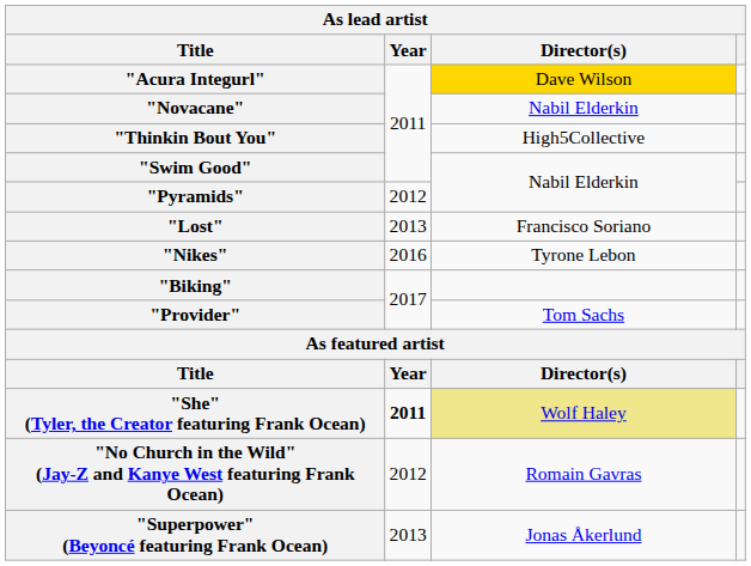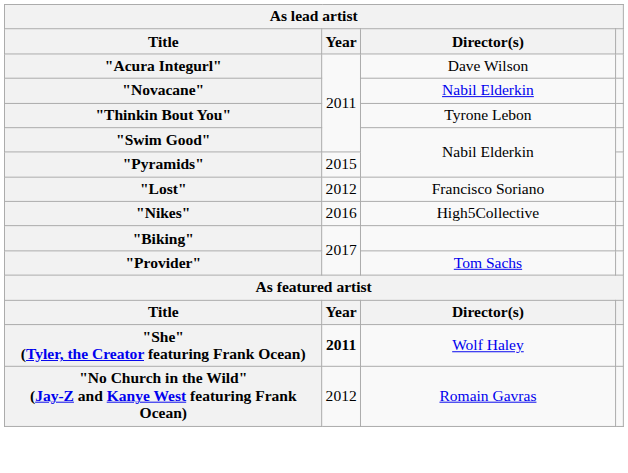 <table class="wikitable plainrowheaders" style="text-align:center;">
 <tr>
 <th scope="col" colspan="4">As lead artist</th>
 </tr>
 <tr>
 <th scope="col" style="width:20em;">Title</th>
 <th scope="col">Year</th>
 <th scope="col" style="width:12em;">Director(s)</th>
 <th scope="col"></th>
 </tr>
 <tr>
 <th scope="row">"Acura Integurl"</th>
 <td rowspan="4">2011</td>
-<td style="background: gold;">Dave Wilson</td>
+<td>Dave Wilson</td>
 <td></td>
 </tr>
 <tr>
 <th scope="row">"Novacane"</th>
 <td><a href='#'>Nabil Elderkin</a></td>
 <td></td>
 </tr>
 <tr>
 <th scope="row">"Thinkin Bout You"</th>
-<td>High5Collective</td>
+<td>Tyrone Lebon</td>
 <td></td>
 </tr>
 <tr>
 <th scope="row">"Swim Good"</th>
 <td rowspan="2">Nabil Elderkin</td>
 <td></td>
 </tr>
 <tr>
 <th scope="row">"Pyramids"</th>
-<td>2012</td>
+<td>2015</td>
 <td></td>
 </tr>
 <tr>
 <th scope="row">"Lost"</th>
-<td>2013</td>
+<td>2012</td>
 <td>Francisco Soriano</td>
 <td></td>
 </tr>
 <tr>
 <th scope="row">"Nikes"</th>
 <td>2016</td>
-<td>Tyrone Lebon</td>
+<td>High5Collective</td>
 <td></td>
 </tr>
 <tr>
 <th scope="row">"Biking"</th>
 <td rowspan="2">2017</td>
 <td></td>
 <td></td>
 </tr>
 <tr>
 <th scope="row">"Provider"</th>
 <td><a href='#'>Tom Sachs</a></td>
 <td></td>
 </tr>
 <tr>
 <th scope="col" colspan="4">As featured artist</th>
 </tr>
 <tr>
 <th scope="col" style="width:18em;">Title</th>
 <th scope="col">Year</th>
 <th scope="col" style="width:16em;">Director(s)</th>
 <th scope="col"></th>
 </tr>
 <tr>
 <th scope="row">"She"<br><span>(<a href='#'>Tyler, the Creator</a> featuring Frank Ocean)</span></th>
 <td><strong>2011</strong></td>
-<td style="background: khaki;"><a href='#'>Wolf Haley</a></td>
+<td><a href='#'>Wolf Haley</a></td>
 <td></td>
 </tr>
 <tr>
 <th scope="row">"No Church in the Wild"<br><span>(<a href='#'>Jay-Z</a> and <a href='#'>Kanye West</a> featuring Frank Ocean)</span></th>
 <td>2012</td>
 <td><a href='#'>Romain Gavras</a></td>
 <td></td>
 </tr>
-<tr>
-<th scope = "row">"Superpower" <br><span>(<a href='#'>Beyoncé</a> featuring Frank Ocean)</span></th>
-<td>2013</td>
-<td><a href='#'>Jonas Åkerlund</a></td>
-<td></td>
-</tr>
 </table>
